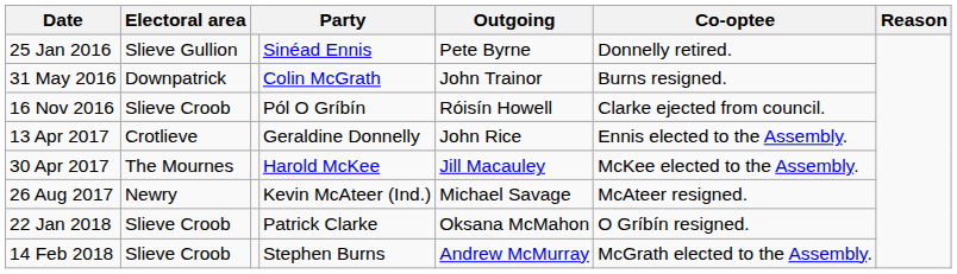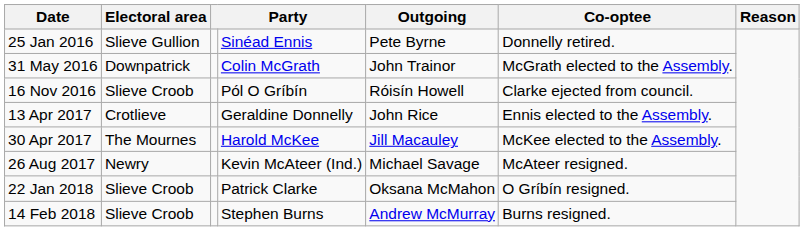 <table class="wikitable" style="font-size: 95%;">
 <tr>
 <th>Date</th>
 <th>Electoral area</th>
 <th colspan="2">Party</th>
 <th>Outgoing</th>
 <th>Co-optee</th>
 <th>Reason</th>
 </tr>
 <tr>
 <td>25 Jan 2016</td>
 <td>Slieve Gullion</td>
 <td></td>
 <td><a href='#'>Sinéad Ennis</a></td>
 <td>Pete Byrne</td>
 <td>Donnelly retired.</td>
 </tr>
 <tr>
 <td>31 May 2016</td>
 <td>Downpatrick</td>
 <td></td>
 <td><a href='#'>Colin McGrath</a></td>
 <td>John Trainor</td>
-<td>Burns resigned.</td>
+<td>McGrath elected to the <a href='#'>Assembly</a>.</td>
 </tr>
 <tr>
 <td>16 Nov 2016</td>
 <td>Slieve Croob</td>
 <td></td>
 <td>Pól O Gríbín</td>
 <td>Róisín Howell</td>
 <td>Clarke ejected from council.</td>
 </tr>
 <tr>
 <td>13 Apr 2017</td>
 <td>Crotlieve</td>
 <td></td>
 <td>Geraldine Donnelly</td>
 <td>John Rice</td>
 <td>Ennis elected to the <a href='#'>Assembly</a>.</td>
 </tr>
 <tr>
 <td>30 Apr 2017</td>
 <td>The Mournes</td>
 <td></td>
 <td><a href='#'>Harold McKee</a></td>
 <td><a href='#'>Jill Macauley</a></td>
 <td>McKee elected to the <a href='#'>Assembly</a>.</td>
 </tr>
 <tr>
 <td>26 Aug 2017</td>
 <td>Newry</td>
 <td></td>
 <td>Kevin McAteer (Ind.)</td>
 <td>Michael Savage</td>
 <td>McAteer resigned.</td>
 </tr>
 <tr>
 <td>22 Jan 2018</td>
 <td>Slieve Croob</td>
 <td></td>
 <td>Patrick Clarke</td>
 <td>Oksana McMahon</td>
 <td>O Gríbín resigned.</td>
 </tr>
 <tr>
 <td>14 Feb 2018</td>
 <td>Slieve Croob</td>
 <td></td>
 <td>Stephen Burns</td>
 <td><a href='#'>Andrew McMurray</a></td>
-<td>McGrath elected to the <a href='#'>Assembly</a>.</td>
+<td>Burns resigned.</td>
 </tr>
 </table>
